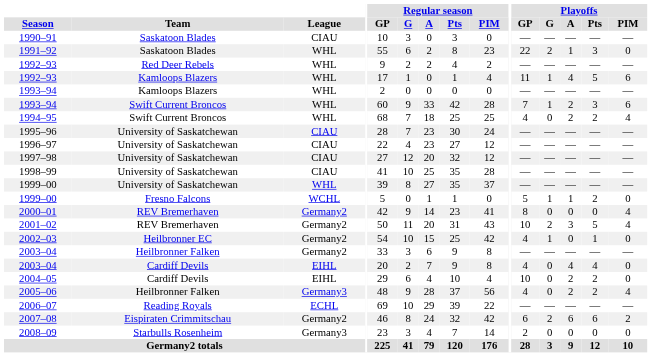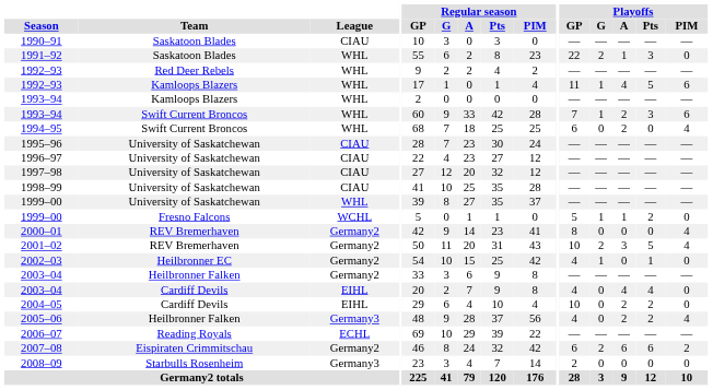 <table border="0" cellpadding="1" cellspacing="0" style="text-align:center; width:60em">
 <tr bgcolor="#e0e0e0">
 <th colspan="3" bgcolor="#ffffff"></th>
 <th rowspan="99" bgcolor="#ffffff"></th>
 <th colspan="5"><a href='#'>Regular season</a></th>
 <th rowspan="99" bgcolor="#ffffff"></th>
 <th colspan="5"><a href='#'>Playoffs</a></th>
 </tr>
 <tr bgcolor="#e0e0e0">
 <th><a href='#'>Season</a></th>
 <th>Team</th>
 <th>League</th>
 <th>GP</th>
 <th><a href='#'>G</a></th>
 <th><a href='#'>A</a></th>
 <th><a href='#'>Pts</a></th>
 <th><a href='#'>PIM</a></th>
 <th>GP</th>
 <th>G</th>
 <th>A</th>
 <th>Pts</th>
 <th>PIM</th>
 </tr>
 <tr>
 <td><a href='#'>1990–91</a></td>
 <td><a href='#'>Saskatoon Blades</a></td>
 <td>CIAU</td>
 <td>10</td>
 <td>3</td>
 <td>0</td>
 <td>3</td>
 <td>0</td>
 <td>—</td>
 <td>—</td>
 <td>—</td>
 <td>—</td>
 <td>—</td>
 </tr>
 <tr bgcolor="#f0f0f0">
 <td><a href='#'>1991–92</a></td>
 <td>Saskatoon Blades</td>
 <td>WHL</td>
 <td>55</td>
 <td>6</td>
 <td>2</td>
 <td>8</td>
 <td>23</td>
 <td>22</td>
 <td>2</td>
 <td>1</td>
 <td>3</td>
 <td>0</td>
 </tr>
 <tr>
 <td><a href='#'>1992–93</a></td>
 <td><a href='#'>Red Deer Rebels</a></td>
 <td>WHL</td>
 <td>9</td>
 <td>2</td>
 <td>2</td>
 <td>4</td>
 <td>2</td>
 <td>—</td>
 <td>—</td>
 <td>—</td>
 <td>—</td>
 <td>—</td>
 </tr>
 <tr bgcolor="#f0f0f0">
 <td><a href='#'>1992–93</a></td>
 <td><a href='#'>Kamloops Blazers</a></td>
 <td>WHL</td>
 <td>17</td>
 <td>1</td>
 <td>0</td>
 <td>1</td>
 <td>4</td>
 <td>11</td>
 <td>1</td>
 <td>4</td>
 <td>5</td>
 <td>6</td>
 </tr>
 <tr>
 <td><a href='#'>1993–94</a></td>
 <td>Kamloops Blazers</td>
 <td>WHL</td>
 <td>2</td>
 <td>0</td>
 <td>0</td>
 <td>0</td>
 <td>0</td>
 <td>—</td>
 <td>—</td>
 <td>—</td>
 <td>—</td>
 <td>—</td>
 </tr>
 <tr bgcolor="#f0f0f0">
 <td><a href='#'>1993–94</a></td>
 <td><a href='#'>Swift Current Broncos</a></td>
 <td>WHL</td>
 <td>60</td>
 <td>9</td>
 <td>33</td>
 <td>42</td>
 <td>28</td>
 <td>7</td>
 <td>1</td>
 <td>2</td>
 <td>3</td>
 <td>6</td>
 </tr>
 <tr>
 <td><a href='#'>1994–95</a></td>
 <td>Swift Current Broncos</td>
 <td>WHL</td>
 <td>68</td>
 <td>7</td>
 <td>18</td>
 <td>25</td>
 <td>25</td>
-<td>4</td>
+<td>6</td>
 <td>0</td>
 <td>2</td>
-<td>2</td>
+<td>0</td>
 <td>4</td>
 </tr>
 <tr bgcolor="#f0f0f0">
 <td>1995–96</td>
 <td>University of Saskatchewan</td>
 <td><a href='#'>CIAU</a></td>
 <td>28</td>
 <td>7</td>
 <td>23</td>
 <td>30</td>
 <td>24</td>
 <td>—</td>
 <td>—</td>
 <td>—</td>
 <td>—</td>
 <td>—</td>
 </tr>
 <tr>
 <td>1996–97</td>
 <td>University of Saskatchewan</td>
 <td>CIAU</td>
 <td>22</td>
 <td>4</td>
 <td>23</td>
 <td>27</td>
 <td>12</td>
 <td>—</td>
 <td>—</td>
 <td>—</td>
 <td>—</td>
 <td>—</td>
 </tr>
 <tr bgcolor="#f0f0f0">
 <td>1997–98</td>
 <td>University of Saskatchewan</td>
 <td>CIAU</td>
 <td>27</td>
 <td>12</td>
 <td>20</td>
 <td>32</td>
 <td>12</td>
 <td>—</td>
 <td>—</td>
 <td>—</td>
 <td>—</td>
 <td>—</td>
 </tr>
 <tr>
 <td>1998–99</td>
 <td>University of Saskatchewan</td>
 <td>CIAU</td>
 <td>41</td>
 <td>10</td>
 <td>25</td>
 <td>35</td>
 <td>28</td>
 <td>—</td>
 <td>—</td>
 <td>—</td>
 <td>—</td>
 <td>—</td>
 </tr>
 <tr bgcolor="#f0f0f0">
 <td>1999–00</td>
 <td>University of Saskatchewan</td>
 <td><a href='#'>WHL</a></td>
 <td>39</td>
 <td>8</td>
 <td>27</td>
 <td>35</td>
 <td>37</td>
 <td>—</td>
 <td>—</td>
 <td>—</td>
 <td>—</td>
 <td>—</td>
 </tr>
 <tr>
 <td><a href='#'>1999–00</a></td>
 <td><a href='#'>Fresno Falcons</a></td>
 <td><a href='#'>WCHL</a></td>
 <td>5</td>
 <td>0</td>
 <td>1</td>
 <td>1</td>
 <td>0</td>
 <td>5</td>
 <td>1</td>
 <td>1</td>
 <td>2</td>
 <td>0</td>
 </tr>
 <tr bgcolor="#f0f0f0">
 <td><a href='#'>2000–01</a></td>
 <td><a href='#'>REV Bremerhaven</a></td>
 <td><a href='#'>Germany2</a></td>
 <td>42</td>
 <td>9</td>
 <td>14</td>
 <td>23</td>
 <td>41</td>
 <td>8</td>
 <td>0</td>
 <td>0</td>
 <td>0</td>
 <td>4</td>
 </tr>
 <tr>
 <td><a href='#'>2001–02</a></td>
 <td>REV Bremerhaven</td>
 <td>Germany2</td>
 <td>50</td>
 <td>11</td>
 <td>20</td>
 <td>31</td>
 <td>43</td>
 <td>10</td>
 <td>2</td>
 <td>3</td>
 <td>5</td>
 <td>4</td>
 </tr>
 <tr bgcolor="#f0f0f0">
 <td><a href='#'>2002–03</a></td>
 <td><a href='#'>Heilbronner EC</a></td>
 <td>Germany2</td>
 <td>54</td>
 <td>10</td>
 <td>15</td>
 <td>25</td>
 <td>42</td>
 <td>4</td>
 <td>1</td>
 <td>0</td>
 <td>1</td>
 <td>0</td>
 </tr>
 <tr>
 <td><a href='#'>2003–04</a></td>
 <td><a href='#'>Heilbronner Falken</a></td>
 <td>Germany2</td>
 <td>33</td>
 <td>3</td>
 <td>6</td>
 <td>9</td>
 <td>8</td>
 <td>—</td>
 <td>—</td>
 <td>—</td>
 <td>—</td>
 <td>—</td>
 </tr>
 <tr bgcolor="#f0f0f0">
 <td><a href='#'>2003–04</a></td>
 <td><a href='#'>Cardiff Devils</a></td>
 <td><a href='#'>EIHL</a></td>
 <td>20</td>
 <td>2</td>
 <td>7</td>
 <td>9</td>
 <td>8</td>
 <td>4</td>
 <td>0</td>
 <td>4</td>
 <td>4</td>
 <td>0</td>
 </tr>
 <tr>
 <td><a href='#'>2004–05</a></td>
 <td>Cardiff Devils</td>
 <td>EIHL</td>
 <td>29</td>
 <td>6</td>
 <td>4</td>
 <td>10</td>
 <td>4</td>
 <td>10</td>
 <td>0</td>
 <td>2</td>
 <td>2</td>
 <td>0</td>
 </tr>
 <tr bgcolor="#f0f0f0">
 <td><a href='#'>2005–06</a></td>
 <td>Heilbronner Falken</td>
 <td><a href='#'>Germany3</a></td>
 <td>48</td>
 <td>9</td>
 <td>28</td>
 <td>37</td>
 <td>56</td>
 <td>4</td>
 <td>0</td>
 <td>2</td>
 <td>2</td>
 <td>4</td>
 </tr>
 <tr>
 <td><a href='#'>2006–07</a></td>
 <td><a href='#'>Reading Royals</a></td>
 <td><a href='#'>ECHL</a></td>
 <td>69</td>
 <td>10</td>
 <td>29</td>
 <td>39</td>
 <td>22</td>
 <td>—</td>
 <td>—</td>
 <td>—</td>
 <td>—</td>
 <td>—</td>
 </tr>
 <tr bgcolor="#f0f0f0">
 <td><a href='#'>2007–08</a></td>
 <td><a href='#'>Eispiraten Crimmitschau</a></td>
 <td>Germany2</td>
 <td>46</td>
 <td>8</td>
 <td>24</td>
 <td>32</td>
 <td>42</td>
 <td>6</td>
 <td>2</td>
 <td>6</td>
 <td>6</td>
 <td>2</td>
 </tr>
 <tr>
 <td><a href='#'>2008–09</a></td>
 <td><a href='#'>Starbulls Rosenheim</a></td>
 <td>Germany3</td>
 <td>23</td>
 <td>3</td>
 <td>4</td>
 <td>7</td>
 <td>14</td>
 <td>2</td>
 <td>0</td>
 <td>0</td>
 <td>0</td>
 <td>0</td>
 </tr>
 <tr>
 </tr>
 <tr ALIGN="center" bgcolor="#e0e0e0">
 <th colspan="3">Germany2 totals</th>
 <th ALIGN="center">225</th>
 <th ALIGN="center">41</th>
 <th ALIGN="center">79</th>
 <th ALIGN="center">120</th>
 <th ALIGN="center">176</th>
 <th ALIGN="center">28</th>
 <th ALIGN="center">3</th>
 <th ALIGN="center">9</th>
 <th ALIGN="center">12</th>
 <th ALIGN="center">10</th>
 </tr>
 </table>
